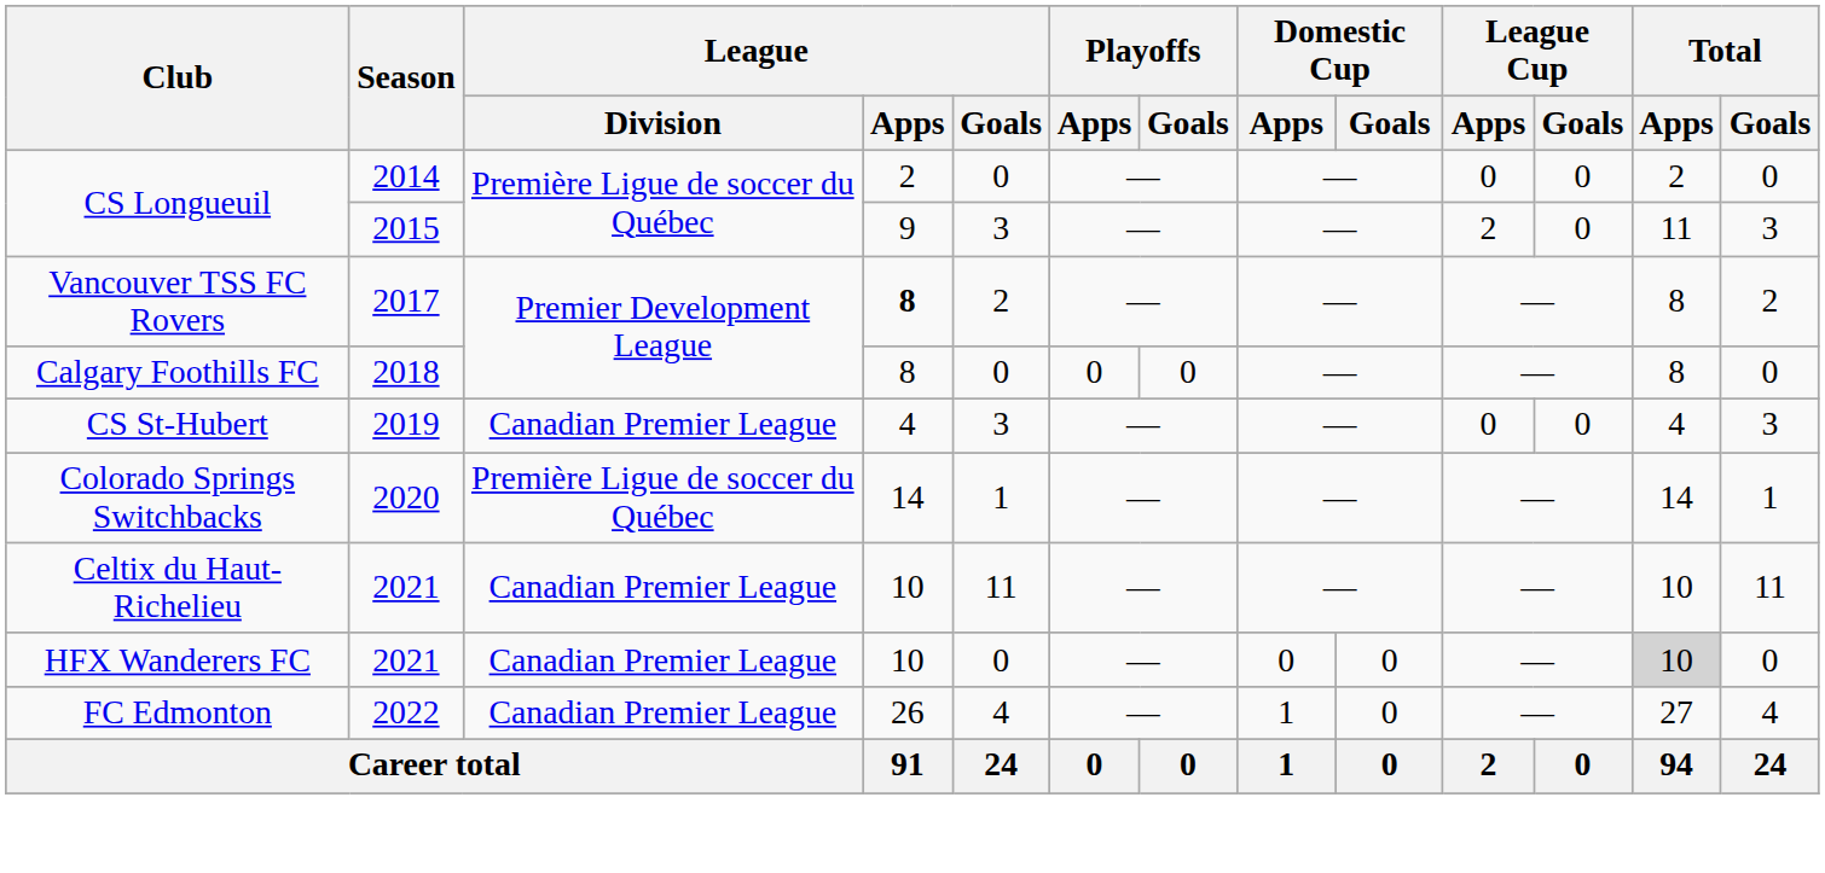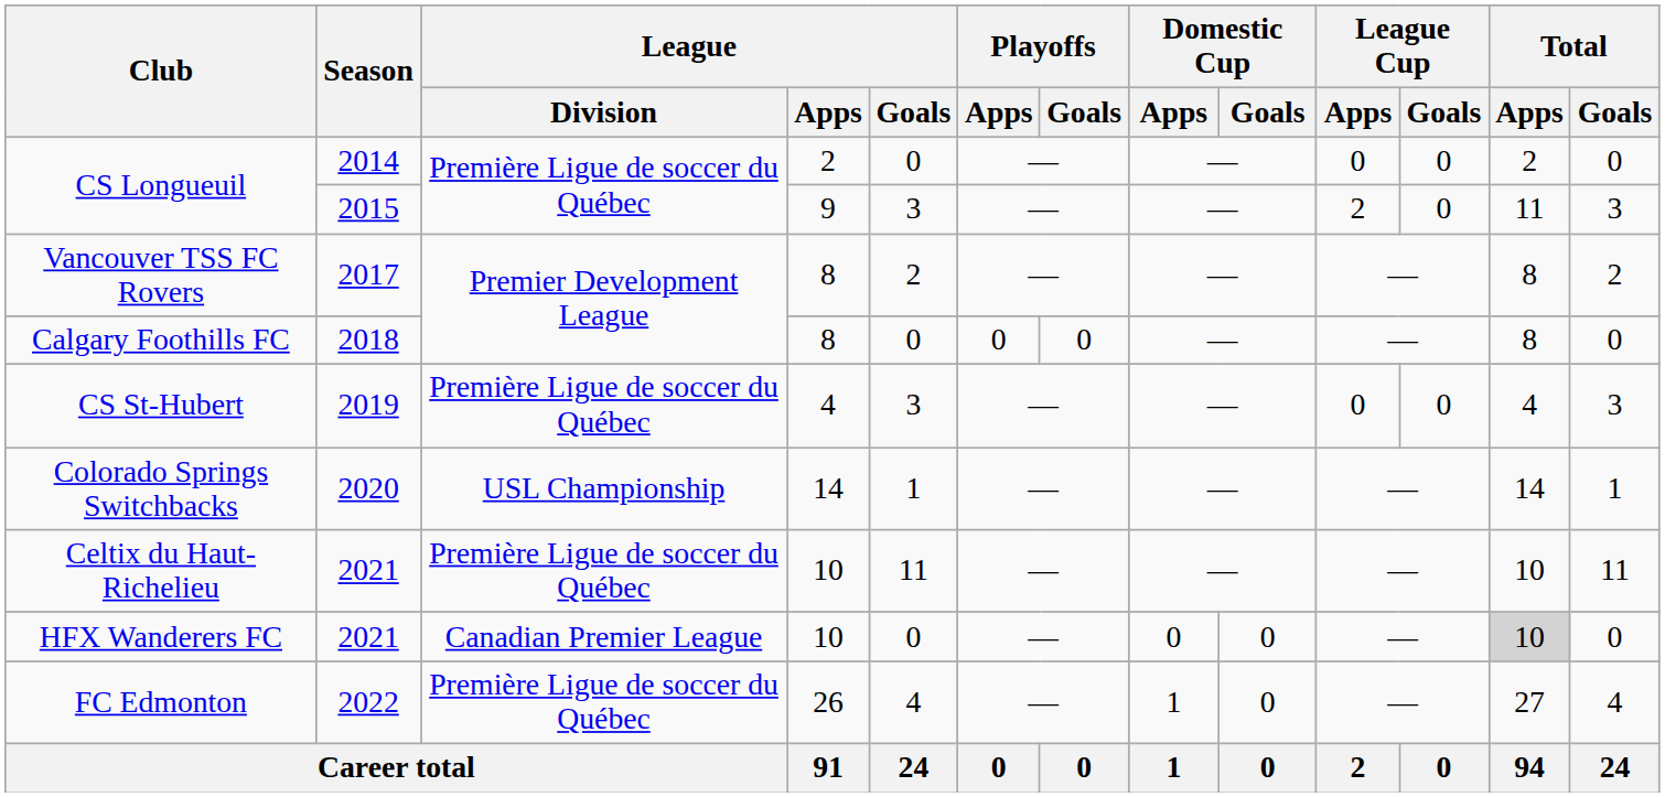 <table class="wikitable" style="text-align:center">
 <tr>
 <th rowspan="2">Club</th>
 <th rowspan="2">Season</th>
 <th colspan="3">League</th>
 <th colspan="2">Playoffs</th>
 <th colspan="2">Domestic Cup</th>
 <th colspan="2">League Cup</th>
 <th colspan="2">Total</th>
 </tr>
 <tr>
 <th>Division</th>
 <th>Apps</th>
 <th>Goals</th>
 <th>Apps</th>
 <th>Goals</th>
 <th>Apps</th>
 <th>Goals</th>
 <th>Apps</th>
 <th>Goals</th>
 <th>Apps</th>
 <th>Goals</th>
 </tr>
 <tr>
 <td rowspan="2"><a href='#'>CS Longueuil</a></td>
 <td><a href='#'>2014</a></td>
 <td rowspan="2"><a href='#'>Première Ligue de soccer du Québec</a></td>
 <td>2</td>
 <td>0</td>
 <td colspan="2">—</td>
 <td colspan="2">—</td>
 <td>0</td>
 <td>0</td>
 <td>2</td>
 <td>0</td>
 </tr>
 <tr>
 <td><a href='#'>2015</a></td>
 <td>9</td>
 <td>3</td>
 <td colspan="2">—</td>
 <td colspan="2">—</td>
 <td>2</td>
 <td>0</td>
 <td>11</td>
 <td>3</td>
 </tr>
 <tr>
 <td><a href='#'>Vancouver TSS FC Rovers</a></td>
 <td><a href='#'>2017</a></td>
 <td rowspan="2"><a href='#'>Premier Development League</a></td>
-<td><strong>8</strong></td>
+<td>8</td>
 <td>2</td>
 <td colspan="2">—</td>
 <td colspan="2">—</td>
 <td colspan="2">—</td>
 <td>8</td>
 <td>2</td>
 </tr>
 <tr>
 <td><a href='#'>Calgary Foothills FC</a></td>
 <td><a href='#'>2018</a></td>
 <td>8</td>
 <td>0</td>
 <td>0</td>
 <td>0</td>
 <td colspan="2">—</td>
 <td colspan="2">—</td>
 <td>8</td>
 <td>0</td>
 </tr>
 <tr>
 <td><a href='#'>CS St-Hubert</a></td>
 <td><a href='#'>2019</a></td>
-<td><a href='#'>Canadian Premier League</a></td>
+<td><a href='#'>Première Ligue de soccer du Québec</a></td>
 <td>4</td>
 <td>3</td>
 <td colspan="2">—</td>
 <td colspan="2">—</td>
 <td>0</td>
 <td>0</td>
 <td>4</td>
 <td>3</td>
 </tr>
 <tr>
 <td><a href='#'>Colorado Springs Switchbacks</a></td>
 <td><a href='#'>2020</a></td>
-<td><a href='#'>Première Ligue de soccer du Québec</a></td>
+<td><a href='#'>USL Championship</a></td>
 <td>14</td>
 <td>1</td>
 <td colspan="2">—</td>
 <td colspan="2">—</td>
 <td colspan="2">—</td>
 <td>14</td>
 <td>1</td>
 </tr>
 <tr>
 <td><a href='#'>Celtix du Haut-Richelieu</a></td>
 <td><a href='#'>2021</a></td>
-<td><a href='#'>Canadian Premier League</a></td>
+<td><a href='#'>Première Ligue de soccer du Québec</a></td>
 <td>10</td>
 <td>11</td>
 <td colspan="2">—</td>
 <td colspan="2">—</td>
 <td colspan="2">—</td>
 <td>10</td>
 <td>11</td>
 </tr>
 <tr>
 <td><a href='#'>HFX Wanderers FC</a></td>
 <td><a href='#'>2021</a></td>
 <td><a href='#'>Canadian Premier League</a></td>
 <td>10</td>
 <td>0</td>
 <td colspan="2">—</td>
 <td>0</td>
 <td>0</td>
 <td colspan="2">—</td>
 <td style="background: lightgrey;">10</td>
 <td>0</td>
 </tr>
 <tr>
 <td><a href='#'>FC Edmonton</a></td>
 <td><a href='#'>2022</a></td>
-<td><a href='#'>Canadian Premier League</a></td>
+<td><a href='#'>Première Ligue de soccer du Québec</a></td>
 <td>26</td>
 <td>4</td>
 <td colspan="2">—</td>
 <td>1</td>
 <td>0</td>
 <td colspan="2">—</td>
 <td>27</td>
 <td>4</td>
 </tr>
 <tr>
 <th colspan="3">Career total</th>
 <th>91</th>
 <th>24</th>
 <th>0</th>
 <th>0</th>
 <th>1</th>
 <th>0</th>
 <th>2</th>
 <th>0</th>
 <th>94</th>
 <th>24</th>
 </tr>
 </table>
